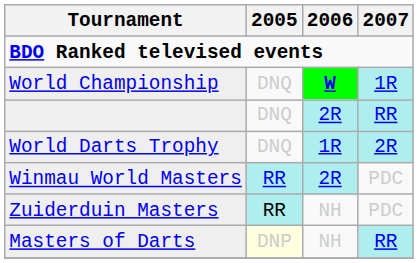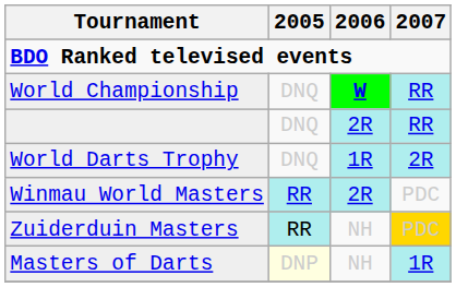 <table class="wikitable">
 <tr>
 <th>Tournament</th>
 <th>2005</th>
 <th>2006</th>
 <th>2007</th>
 </tr>
 <tr>
 <td colspan="31" align="left"><strong><a href='#'>BDO</a> Ranked televised events</strong></td>
 </tr>
 <tr>
 <td style="background:#efefef;"><a href='#'>World Championship</a></td>
 <td style="text-align:center; color:#ccc;">DNQ</td>
 <td style="text-align:center; background:lime;"><strong><a href='#'>W</a></strong></td>
-<td style="text-align:center; background:#afeeee;"><a href='#'>1R</a></td>
+<td style="text-align:center; background:#afeeee;"><a href='#'>RR</a></td>
 </tr>
 <tr>
 <td style="background:#efefef;"></td>
 <td style="text-align:center; color:#ccc;">DNQ</td>
 <td style="text-align:center; background:#afeeee;"><a href='#'>2R</a></td>
 <td style="text-align:center; background:#afeeee;"><a href='#'>RR</a></td>
 </tr>
 <tr>
 <td style="background:#efefef;"><a href='#'>World Darts Trophy</a></td>
 <td style="text-align:center; color:#ccc;">DNQ</td>
 <td style="text-align:center; background:#afeeee;"><a href='#'>1R</a></td>
 <td style="text-align:center; background:#afeeee;"><a href='#'>2R</a></td>
 </tr>
 <tr>
 <td style="background:#efefef;"><a href='#'>Winmau World Masters</a></td>
 <td style="text-align:center; background:#afeeee;"><a href='#'>RR</a></td>
 <td style="text-align:center; background:#afeeee;"><a href='#'>2R</a></td>
 <td style="text-align:center; color:#ccc;">PDC</td>
 </tr>
 <tr>
 <td style="background:#efefef;"><a href='#'>Zuiderduin Masters</a></td>
 <td style="text-align:center; background:#afeeee;">RR</td>
 <td style="text-align:center; color:#ccc;">NH</td>
-<td style="text-align:center; color:#ccc;">PDC</td>
+<td style="background: gold; text-align:center; color:#ccc;">PDC</td>
 </tr>
 <tr>
 <td style="background:#efefef;"><a href='#'>Masters of Darts</a></td>
 <td style="background: lightyellow; text-align:center; color:#ccc;">DNP</td>
 <td style="text-align:center; color:#ccc;">NH</td>
-<td style="text-align:center; background:#afeeee;"><a href='#'>RR</a></td>
+<td style="text-align:center; background:#afeeee;"><a href='#'>1R</a></td>
 </tr>
 <tr>
 </tr>
 </table>
